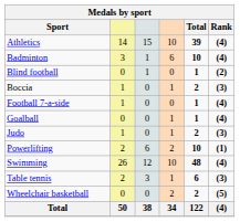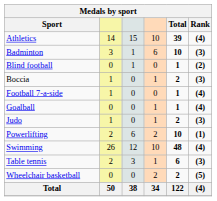 <table class="wikitable" style=font-size:85%;float:center;text-align:center>
 <tr>
 <th colspan=6><strong>Medals by sport</strong></th>
 </tr>
 <tr>
 <th width=150>Sport</th>
 <th scope="col" width=30 style="background:#F7F6A8;"></th>
 <th scope="col" width=30 style="background:#DCE5E5;"></th>
 <th scope="col" width=30 style="background:#FFDAB9;"></th>
 <th width=30>Total</th>
 <th width=30>Rank</th>
 </tr>
 <tr>
 <td align=left> <a href='#'>Athletics</a></td>
 <td style="background:#F7F6A8;">14</td>
 <td style="background:#DCE5E5;">15</td>
 <td style="background:#FFDAB9;">10</td>
 <td><strong>39</strong></td>
 <td><strong>(4)</strong></td>
 </tr>
 <tr>
 <td align=left> <a href='#'>Badminton</a></td>
 <td style="background:#F7F6A8;">3</td>
 <td style="background:#DCE5E5;">1</td>
 <td style="background:#FFDAB9;">6</td>
 <td><strong>10</strong></td>
-<td><strong>(4)</strong></td>
+<td><strong>(3)</strong></td>
 </tr>
 <tr>
 <td align=left> <a href='#'>Blind football</a></td>
 <td style="background:#F7F6A8;">0</td>
 <td style="background:#DCE5E5;">1</td>
 <td style="background:#FFDAB9;">0</td>
 <td><strong>1</strong></td>
 <td><strong>(2)</strong></td>
 </tr>
 <tr>
 <td align=left> Boccia</td>
 <td style="background:#F7F6A8;">1</td>
 <td style="background:#DCE5E5;">0</td>
 <td style="background:#FFDAB9;">1</td>
 <td><strong>2</strong></td>
 <td><strong>(3)</strong></td>
 </tr>
 <tr>
 <td align=left> <a href='#'>Football 7-a-side</a></td>
 <td style="background:#F7F6A8;">1</td>
 <td style="background:#DCE5E5;">0</td>
 <td style="background:#FFDAB9;">0</td>
 <td><strong>1</strong></td>
 <td><strong>(4)</strong></td>
 </tr>
 <tr>
 <td align=left> <a href='#'>Goalball</a></td>
 <td style="background:#F7F6A8;">0</td>
 <td style="background:#DCE5E5;">0</td>
 <td style="background:#FFDAB9;">1</td>
 <td><strong>1</strong></td>
 <td><strong>(4)</strong></td>
 </tr>
 <tr>
 <td align=left> <a href='#'>Judo</a></td>
 <td style="background:#F7F6A8;">1</td>
 <td style="background:#DCE5E5;">0</td>
 <td style="background:#FFDAB9;">1</td>
 <td><strong>2</strong></td>
 <td><strong>(3)</strong></td>
 </tr>
 <tr>
 <td align=left> <a href='#'>Powerlifting</a></td>
 <td style="background:#F7F6A8;">2</td>
 <td style="background:#DCE5E5;">6</td>
 <td style="background:#FFDAB9;">2</td>
 <td><strong>10</strong></td>
 <td><strong>(1)</strong></td>
 </tr>
 <tr>
 <td align=left> <a href='#'>Swimming</a></td>
 <td style="background:#F7F6A8;">26</td>
 <td style="background:#DCE5E5;">12</td>
 <td style="background:#FFDAB9;">10</td>
 <td><strong>48</strong></td>
 <td><strong>(4)</strong></td>
 </tr>
 <tr>
 <td align=left> <a href='#'>Table tennis</a></td>
 <td style="background:#F7F6A8;">2</td>
 <td style="background:#DCE5E5;">3</td>
 <td style="background:#FFDAB9;">1</td>
 <td><strong>6</strong></td>
 <td><strong>(3)</strong></td>
 </tr>
 <tr>
 <td align=left> <a href='#'>Wheelchair basketball</a></td>
 <td style="background:#F7F6A8;">0</td>
 <td style="background:#DCE5E5;">0</td>
 <td style="background:#FFDAB9;">2</td>
 <td><strong>2</strong></td>
 <td><strong>(5)</strong></td>
 </tr>
 <tr>
 <th colspan="1">Total</th>
 <th>50</th>
 <th>38</th>
 <th>34</th>
 <th>122</th>
 <th><strong>(4)</strong></th>
 </tr>
 <tr>
 </tr>
 </table>
